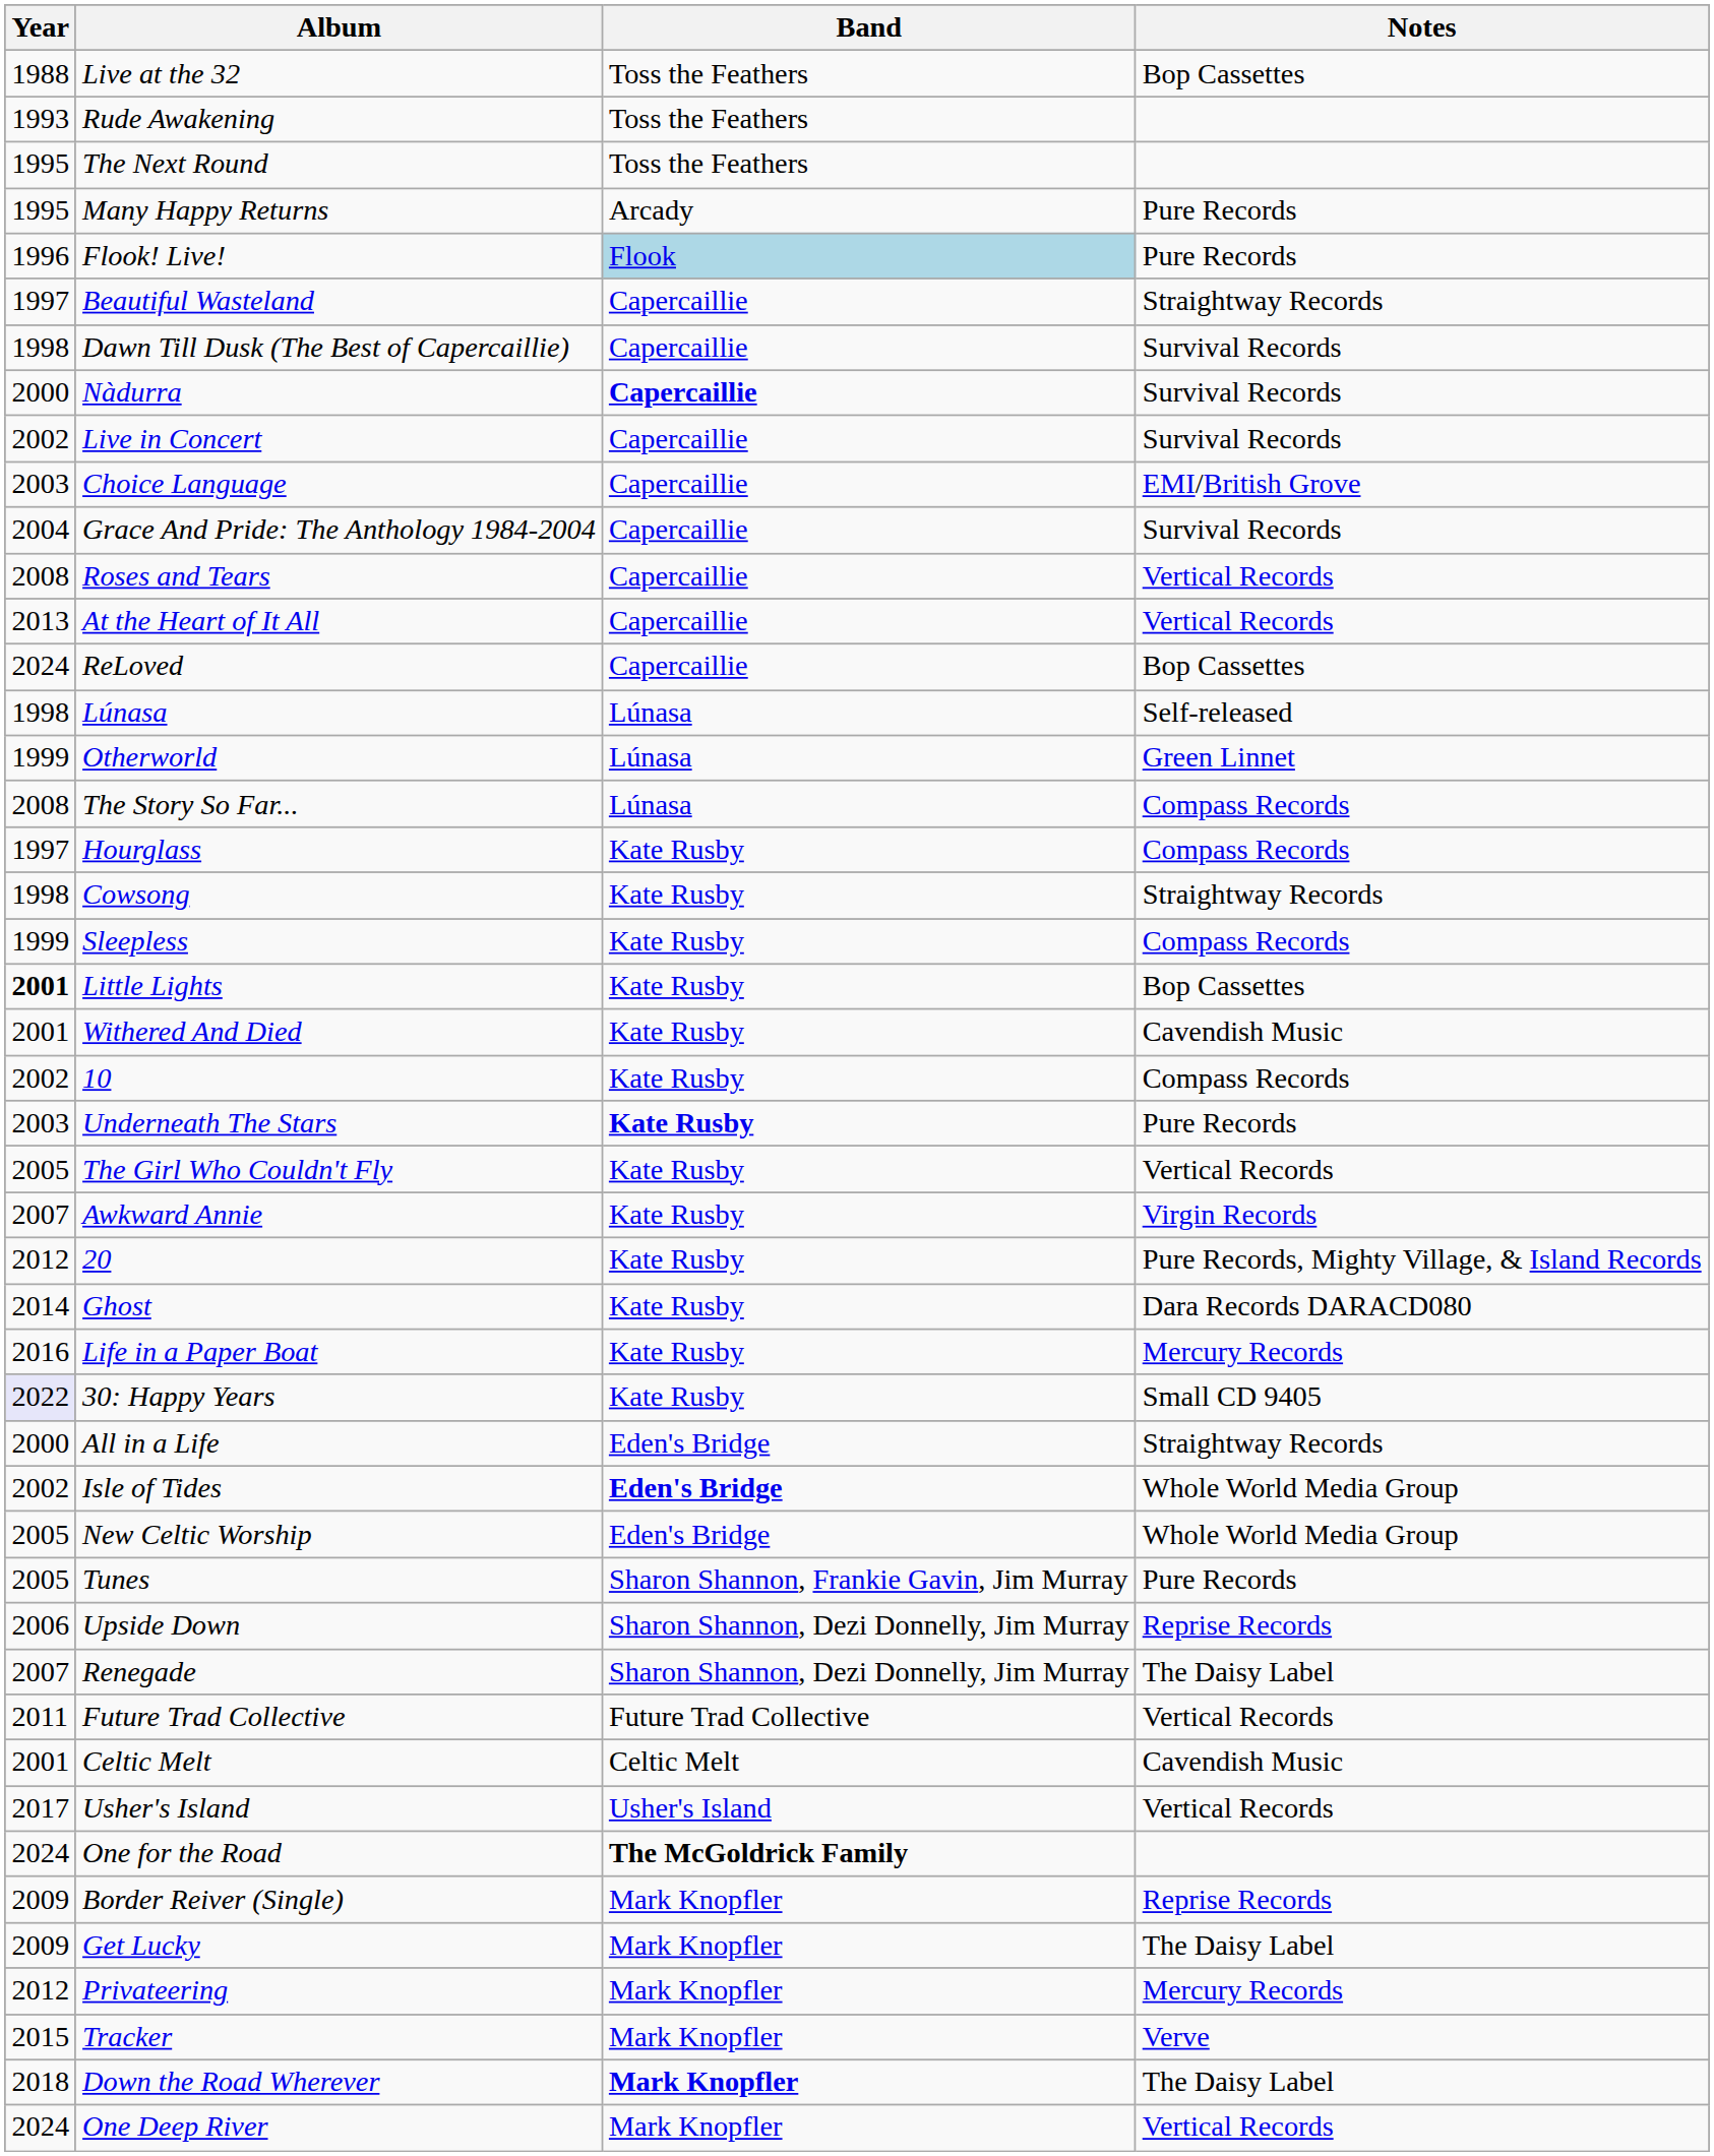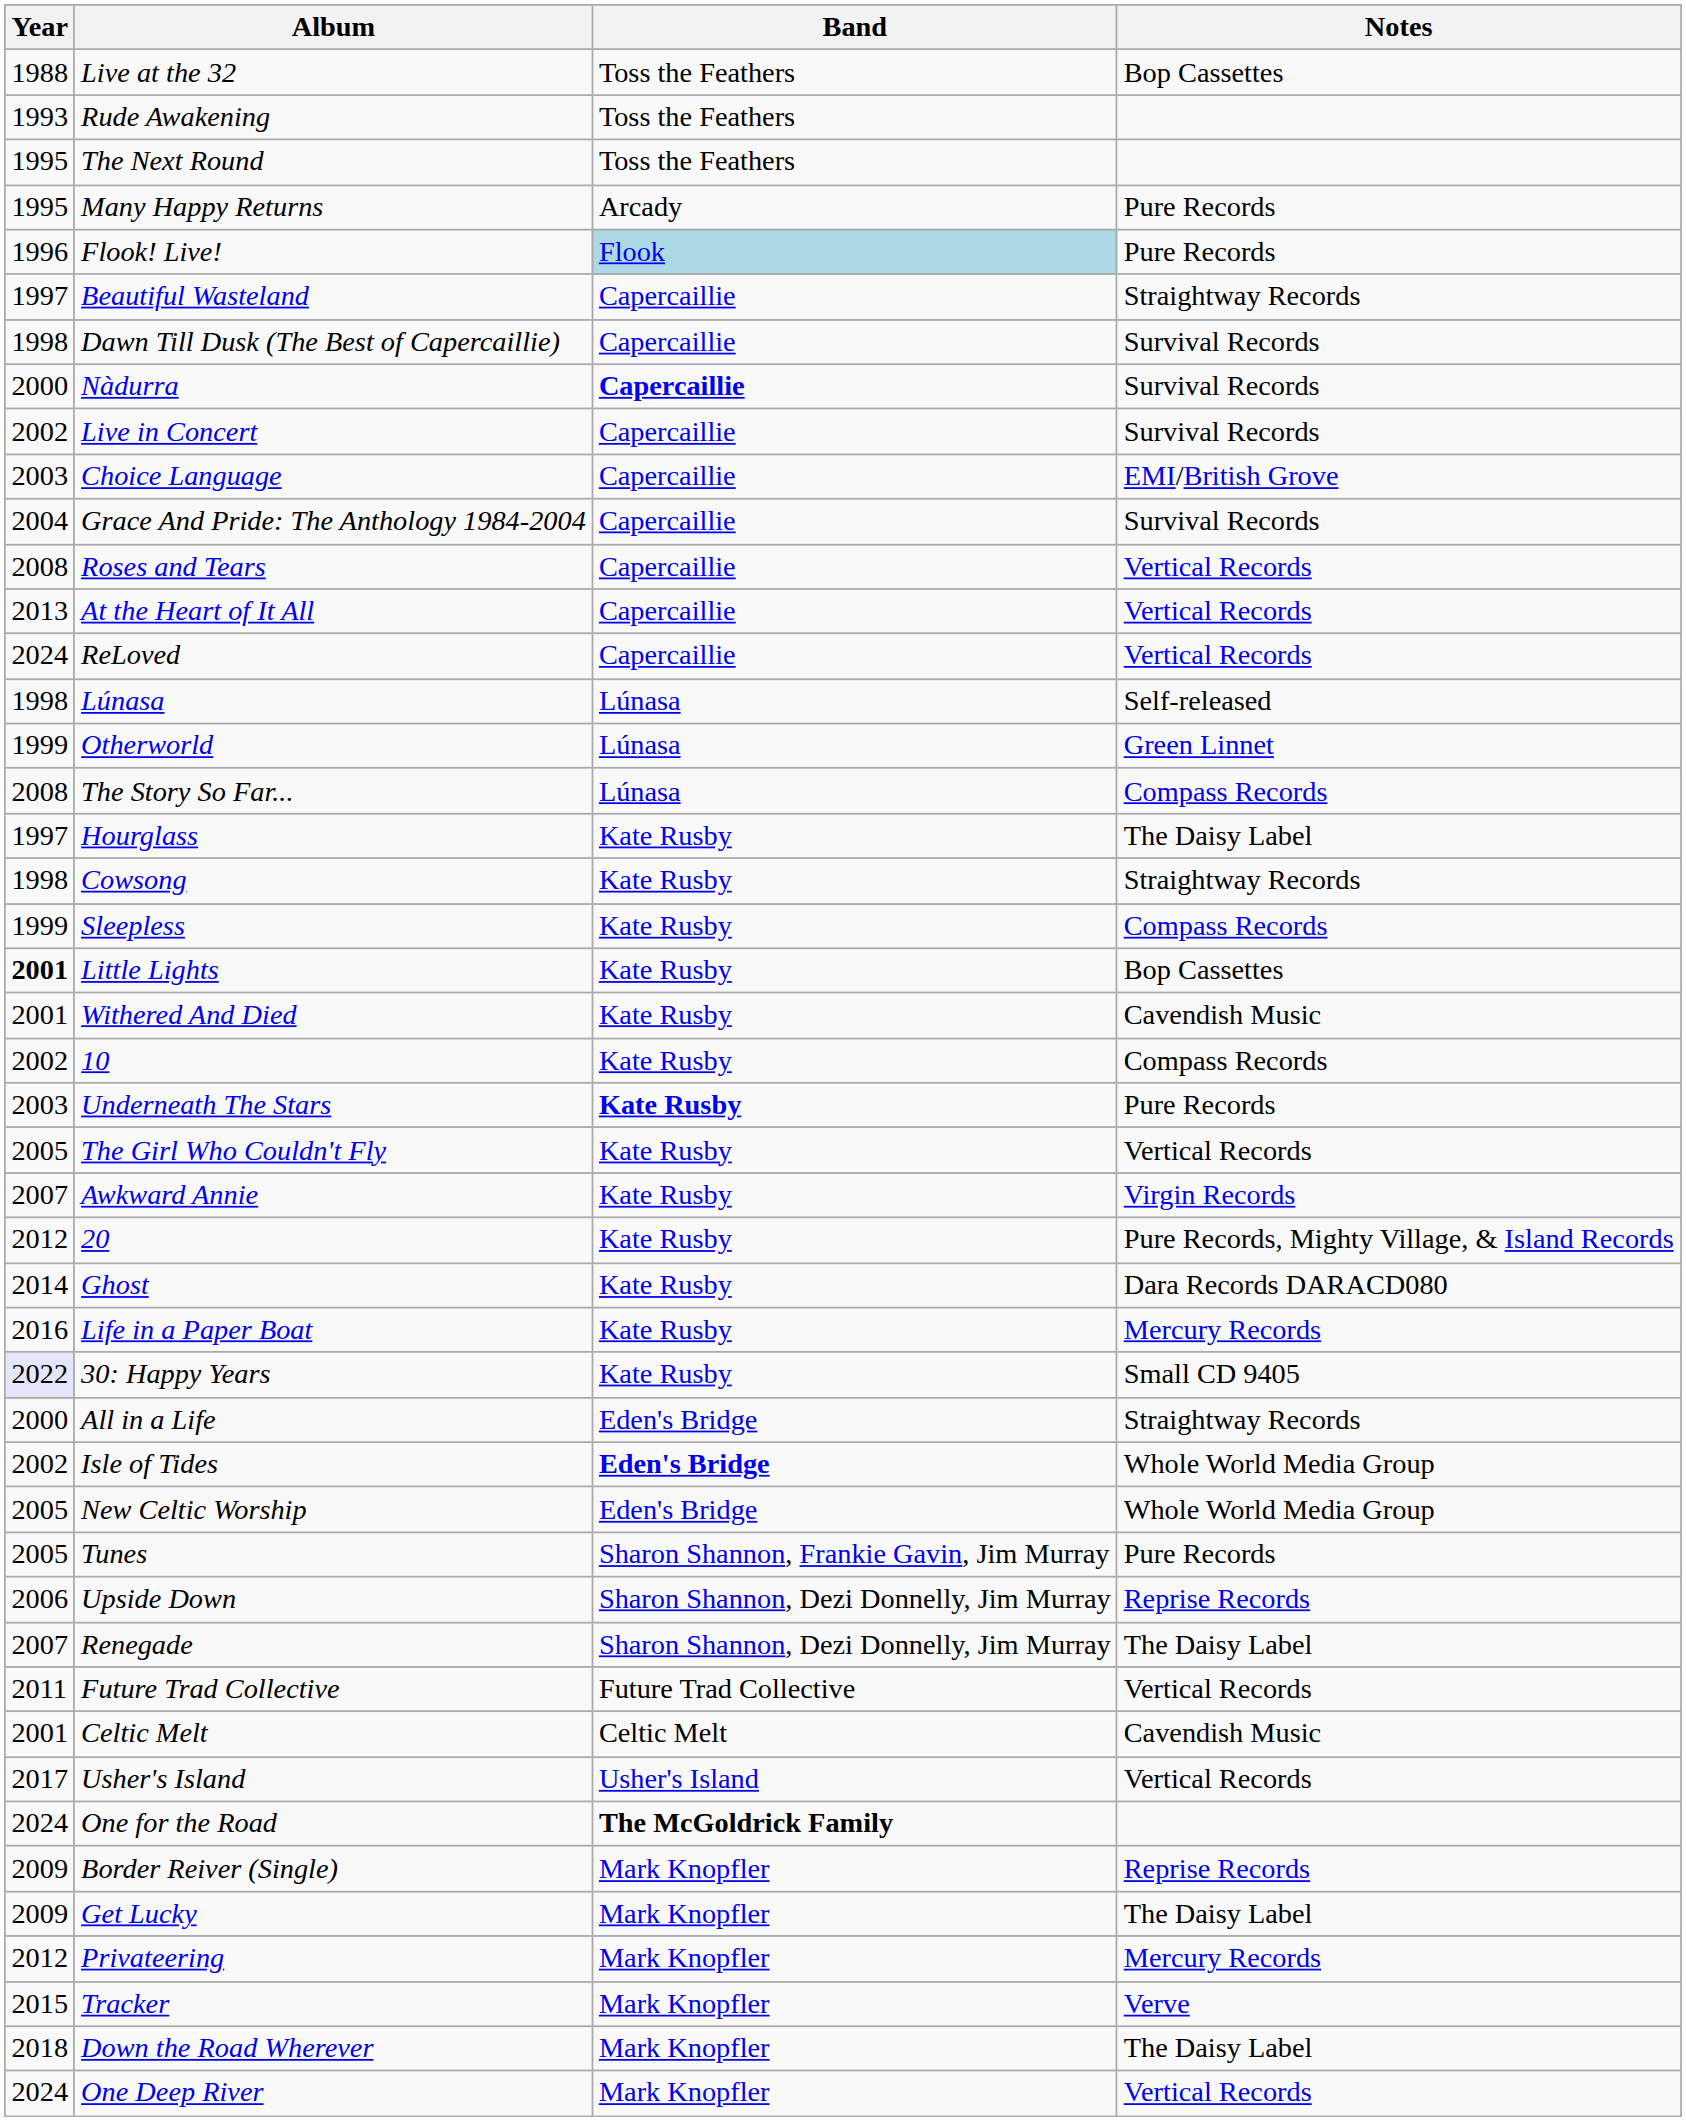 <table class="wikitable sortable">
 <tr>
 <th>Year</th>
 <th>Album</th>
 <th>Band</th>
 <th>Notes</th>
 </tr>
 <tr>
 <td>1988</td>
 <td><em>Live at the 32</em></td>
 <td>Toss the Feathers</td>
 <td>Bop Cassettes</td>
 </tr>
 <tr>
 <td>1993</td>
 <td><em>Rude Awakening</em></td>
 <td>Toss the Feathers</td>
 <td></td>
 </tr>
 <tr>
 <td>1995</td>
 <td><em>The Next Round</em></td>
 <td>Toss the Feathers</td>
 <td></td>
 </tr>
 <tr>
 <td>1995</td>
 <td><em>Many Happy Returns</em></td>
 <td>Arcady</td>
 <td>Pure Records</td>
 </tr>
 <tr>
 <td>1996</td>
 <td><em>Flook! Live!</em></td>
 <td style="background: lightblue;"><a href='#'>Flook</a></td>
 <td>Pure Records</td>
 </tr>
 <tr>
 <td>1997</td>
 <td><em><a href='#'>Beautiful Wasteland</a></em></td>
 <td><a href='#'>Capercaillie</a></td>
 <td>Straightway Records</td>
 </tr>
 <tr>
 <td>1998</td>
 <td><em>Dawn Till Dusk (The Best of Capercaillie)</em></td>
 <td><a href='#'>Capercaillie</a></td>
 <td>Survival Records</td>
 </tr>
 <tr>
 <td>2000</td>
 <td><em><a href='#'>Nàdurra</a></em></td>
 <td><strong><a href='#'>Capercaillie</a></strong></td>
 <td>Survival Records</td>
 </tr>
 <tr>
 <td>2002</td>
 <td><em><a href='#'>Live in Concert</a></em></td>
 <td><a href='#'>Capercaillie</a></td>
 <td>Survival Records</td>
 </tr>
 <tr>
 <td>2003</td>
 <td><em><a href='#'>Choice Language</a></em></td>
 <td><a href='#'>Capercaillie</a></td>
 <td><a href='#'>EMI</a>/<a href='#'>British Grove</a></td>
 </tr>
 <tr>
 <td>2004</td>
 <td><em>Grace And Pride: The Anthology 1984-2004</em></td>
 <td><a href='#'>Capercaillie</a></td>
 <td>Survival Records</td>
 </tr>
 <tr>
 <td>2008</td>
 <td><em><a href='#'>Roses and Tears</a></em></td>
 <td><a href='#'>Capercaillie</a></td>
 <td><a href='#'>Vertical Records</a></td>
 </tr>
 <tr>
 <td>2013</td>
 <td><em><a href='#'>At the Heart of It All</a></em></td>
 <td><a href='#'>Capercaillie</a></td>
 <td><a href='#'>Vertical Records</a></td>
 </tr>
 <tr>
 <td>2024</td>
 <td><em>ReLoved</em></td>
 <td><a href='#'>Capercaillie</a></td>
-<td>Bop Cassettes</td>
+<td><a href='#'>Vertical Records</a></td>
 </tr>
 <tr>
 <td>1998</td>
 <td><em><a href='#'>Lúnasa</a></em></td>
 <td><a href='#'>Lúnasa</a></td>
 <td>Self-released</td>
 </tr>
 <tr>
 <td>1999</td>
 <td><em><a href='#'>Otherworld</a></em></td>
 <td><a href='#'>Lúnasa</a></td>
 <td><a href='#'>Green Linnet</a></td>
 </tr>
 <tr>
 <td>2008</td>
 <td><em>The Story So Far...</em></td>
 <td><a href='#'>Lúnasa</a></td>
 <td><a href='#'>Compass Records</a></td>
 </tr>
 <tr>
 <td>1997</td>
 <td><em><a href='#'>Hourglass</a></em></td>
 <td><a href='#'>Kate Rusby</a></td>
-<td><a href='#'>Compass Records</a></td>
+<td>The Daisy Label</td>
 </tr>
 <tr>
 <td>1998</td>
 <td><em><a href='#'>Cowsong</a></em></td>
 <td><a href='#'>Kate Rusby</a></td>
 <td>Straightway Records</td>
 </tr>
 <tr>
 <td>1999</td>
 <td><em><a href='#'>Sleepless</a></em></td>
 <td><a href='#'>Kate Rusby</a></td>
 <td><a href='#'>Compass Records</a></td>
 </tr>
 <tr>
 <td><strong>2001</strong></td>
 <td><em><a href='#'>Little Lights</a></em></td>
 <td><a href='#'>Kate Rusby</a></td>
 <td>Bop Cassettes</td>
 </tr>
 <tr>
 <td>2001</td>
 <td><a href='#'><em>Withered And Died</em></a></td>
 <td><a href='#'>Kate Rusby</a></td>
 <td>Cavendish Music</td>
 </tr>
 <tr>
 <td>2002</td>
 <td><a href='#'><em>10</em></a></td>
 <td><a href='#'>Kate Rusby</a></td>
 <td>Compass Records</td>
 </tr>
 <tr>
 <td>2003</td>
 <td><a href='#'><em>Underneath The Stars</em></a></td>
 <td><strong><a href='#'>Kate Rusby</a></strong></td>
 <td>Pure Records</td>
 </tr>
 <tr>
 <td>2005</td>
 <td><em><a href='#'>The Girl Who Couldn't Fly</a></em></td>
 <td><a href='#'>Kate Rusby</a></td>
 <td>Vertical Records</td>
 </tr>
 <tr>
 <td>2007</td>
 <td><em><a href='#'>Awkward Annie</a></em></td>
 <td><a href='#'>Kate Rusby</a></td>
 <td><a href='#'>Virgin Records</a></td>
 </tr>
 <tr>
 <td>2012</td>
 <td><em><a href='#'>20</a></em></td>
 <td><a href='#'>Kate Rusby</a></td>
 <td>Pure Records, Mighty Village, & <a href='#'>Island Records</a></td>
 </tr>
 <tr>
 <td>2014</td>
 <td><em><a href='#'>Ghost</a></em></td>
 <td><a href='#'>Kate Rusby</a></td>
 <td>Dara Records DARACD080</td>
 </tr>
 <tr>
 <td>2016</td>
 <td><em><a href='#'>Life in a Paper Boat</a></em></td>
 <td><a href='#'>Kate Rusby</a></td>
 <td><a href='#'>Mercury Records</a></td>
 </tr>
 <tr>
 <td style="background: lavender;">2022</td>
 <td><em>30: Happy Years</em></td>
 <td><a href='#'>Kate Rusby</a></td>
 <td>Small CD 9405</td>
 </tr>
 <tr>
 <td>2000</td>
 <td><em>All in a Life</em></td>
 <td><a href='#'>Eden's Bridge</a></td>
 <td>Straightway Records</td>
 </tr>
 <tr>
 <td>2002</td>
 <td><em>Isle of Tides</em></td>
 <td><strong><a href='#'>Eden's Bridge</a></strong></td>
 <td>Whole World Media Group</td>
 </tr>
 <tr>
 <td>2005</td>
 <td><em>New Celtic Worship</em></td>
 <td><a href='#'>Eden's Bridge</a></td>
 <td>Whole World Media Group</td>
 </tr>
 <tr>
 <td>2005</td>
 <td><em>Tunes</em></td>
 <td><a href='#'>Sharon Shannon</a>, <a href='#'>Frankie Gavin</a>, Jim Murray</td>
 <td>Pure Records</td>
 </tr>
 <tr>
 <td>2006</td>
 <td><em>Upside Down</em></td>
 <td><a href='#'>Sharon Shannon</a>, Dezi Donnelly, Jim Murray</td>
 <td><a href='#'>Reprise Records</a></td>
 </tr>
 <tr>
 <td>2007</td>
 <td><em>Renegade</em></td>
 <td><a href='#'>Sharon Shannon</a>, Dezi Donnelly, Jim Murray</td>
 <td>The Daisy Label</td>
 </tr>
 <tr>
 <td>2011</td>
 <td><em>Future Trad Collective</em></td>
 <td>Future Trad Collective</td>
 <td>Vertical Records</td>
 </tr>
 <tr>
 <td>2001</td>
 <td><em>Celtic Melt</em></td>
 <td>Celtic Melt</td>
 <td>Cavendish Music</td>
 </tr>
 <tr>
 <td>2017</td>
 <td><em>Usher's Island</em></td>
 <td><a href='#'>Usher's Island</a></td>
 <td>Vertical Records</td>
 </tr>
 <tr>
 <td>2024</td>
 <td><em>One for the Road</em></td>
 <td><strong>The McGoldrick Family</strong></td>
 <td></td>
 </tr>
 <tr>
 <td>2009</td>
 <td><em>Border Reiver (Single)</em></td>
 <td><a href='#'>Mark Knopfler</a></td>
 <td><a href='#'>Reprise Records</a></td>
 </tr>
 <tr>
 <td>2009</td>
 <td><em><a href='#'>Get Lucky</a></em></td>
 <td><a href='#'>Mark Knopfler</a></td>
 <td>The Daisy Label</td>
 </tr>
 <tr>
 <td>2012</td>
 <td><em><a href='#'>Privateering</a></em></td>
 <td><a href='#'>Mark Knopfler</a></td>
 <td><a href='#'>Mercury Records</a></td>
 </tr>
 <tr>
 <td>2015</td>
 <td><em><a href='#'>Tracker</a></em></td>
 <td><a href='#'>Mark Knopfler</a></td>
 <td><a href='#'>Verve</a></td>
 </tr>
 <tr>
 <td>2018</td>
 <td><em><a href='#'>Down the Road Wherever</a></em></td>
-<td><strong><a href='#'>Mark Knopfler</a></strong></td>
+<td><a href='#'>Mark Knopfler</a></td>
 <td>The Daisy Label</td>
 </tr>
 <tr>
 <td>2024</td>
 <td><em><a href='#'>One Deep River</a></em></td>
 <td><a href='#'>Mark Knopfler</a></td>
 <td><a href='#'>Vertical Records</a></td>
 </tr>
 </table>
